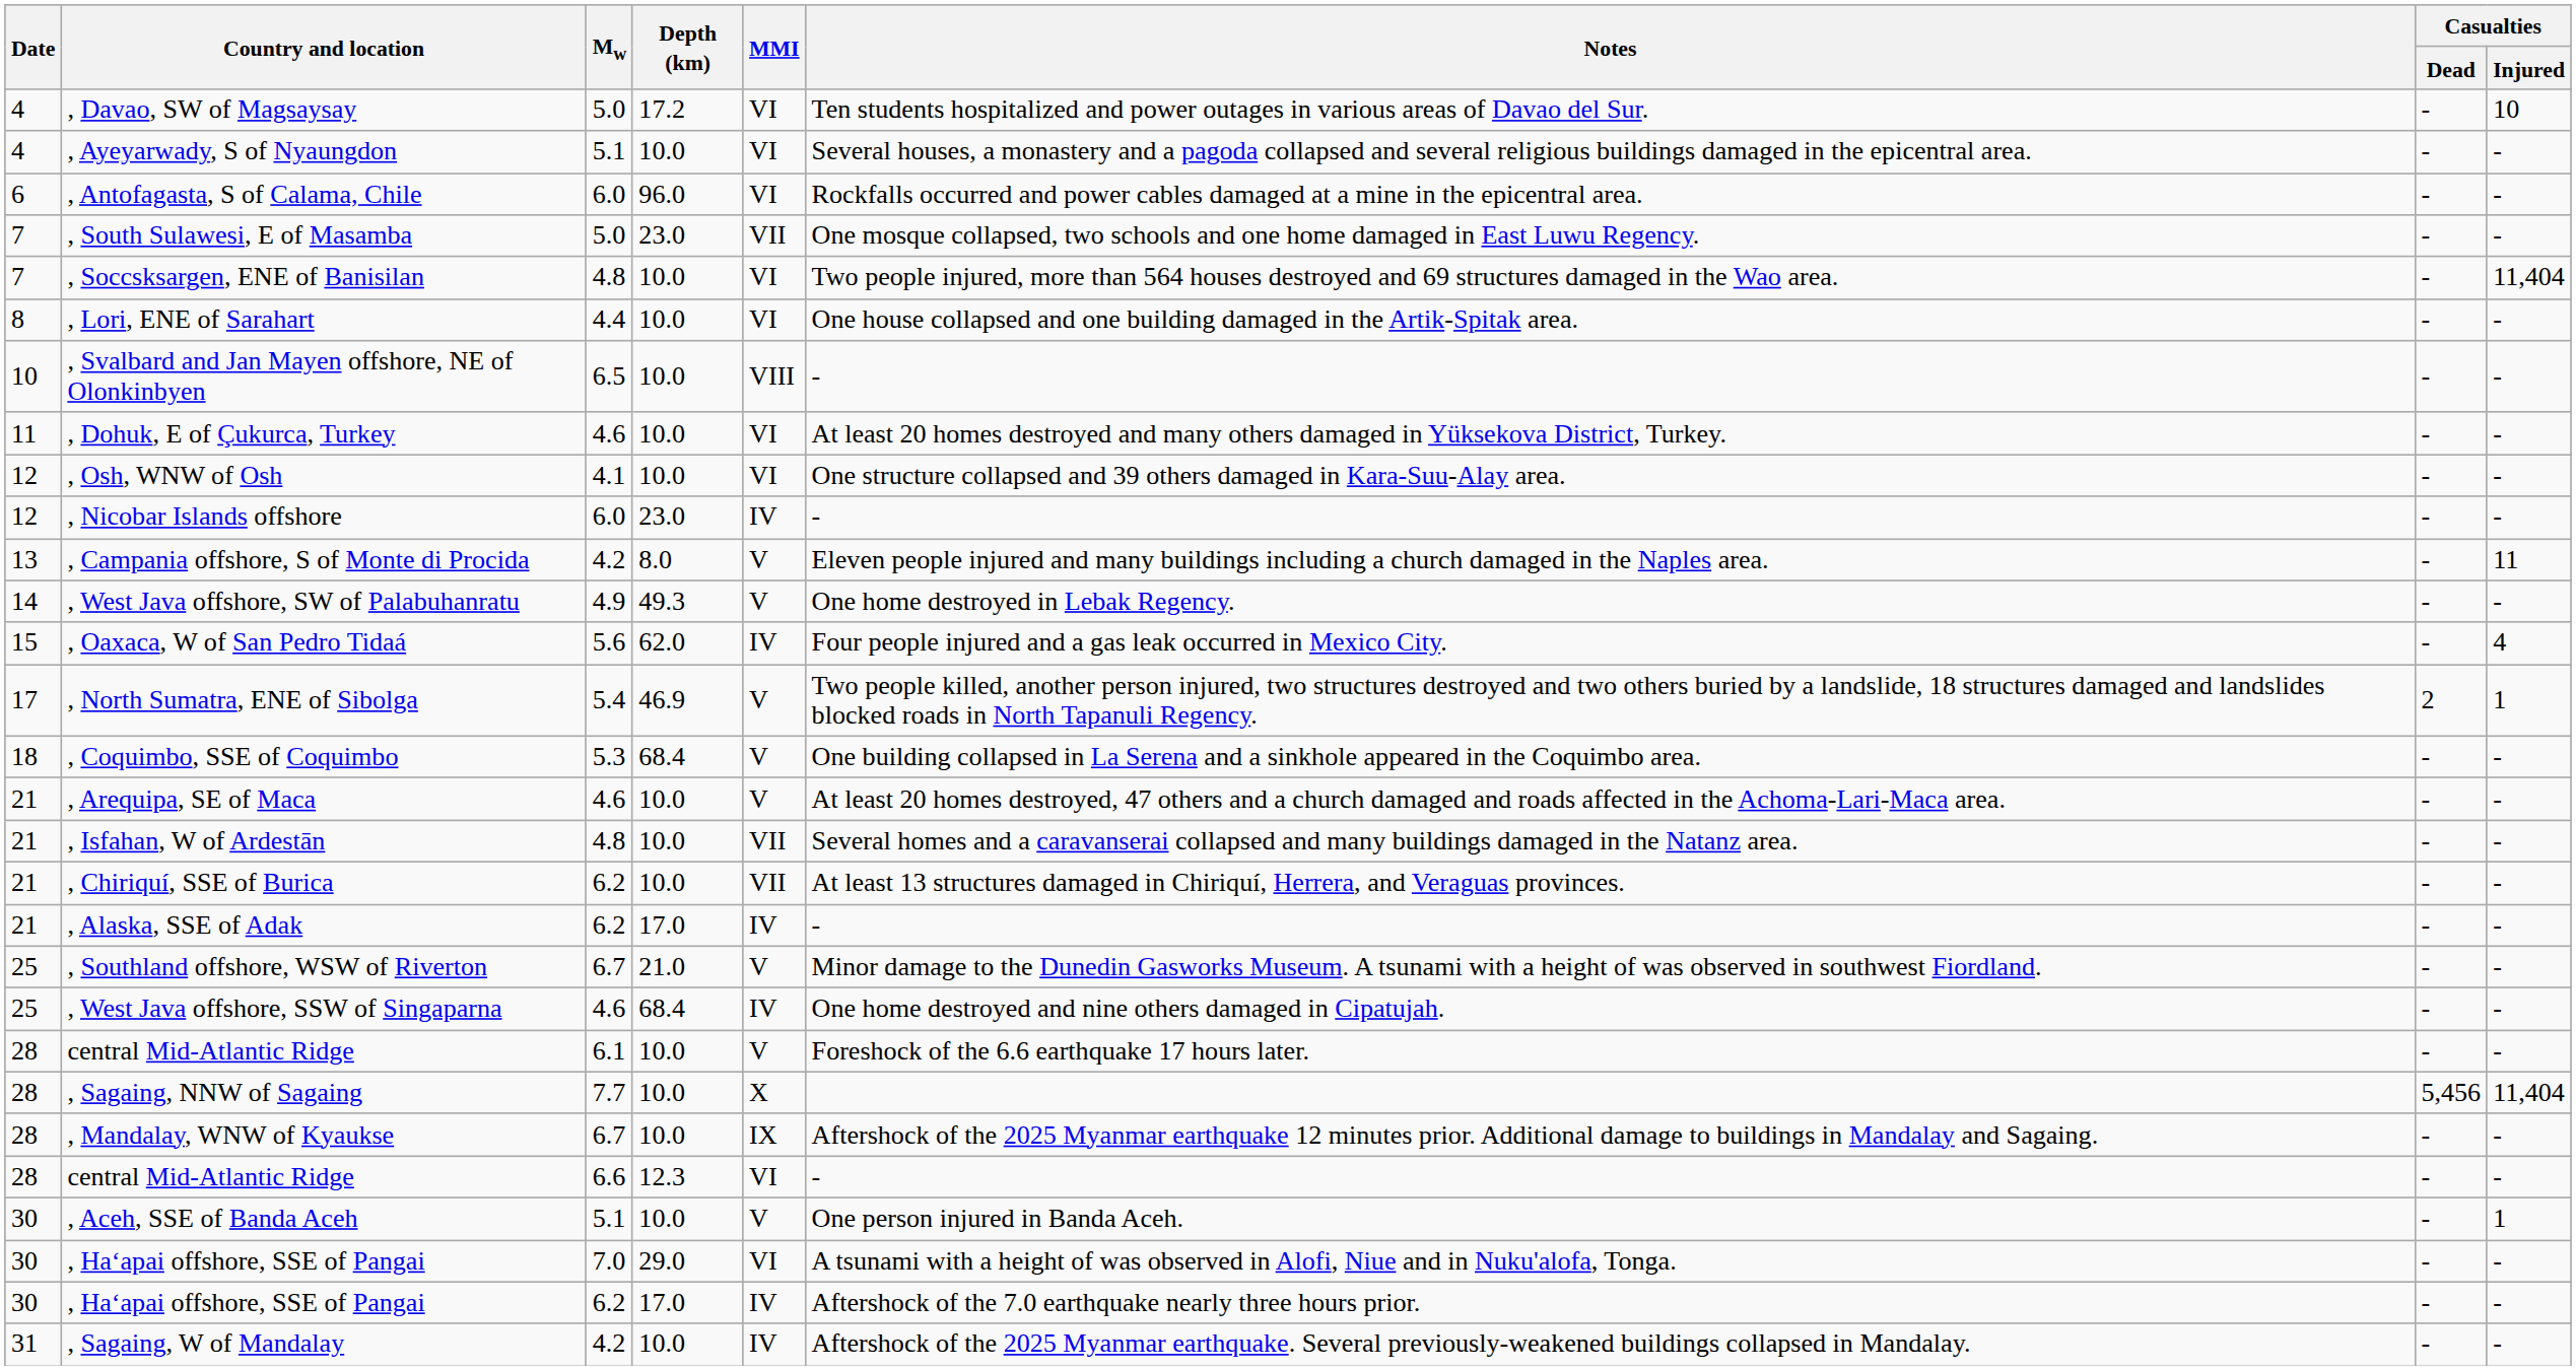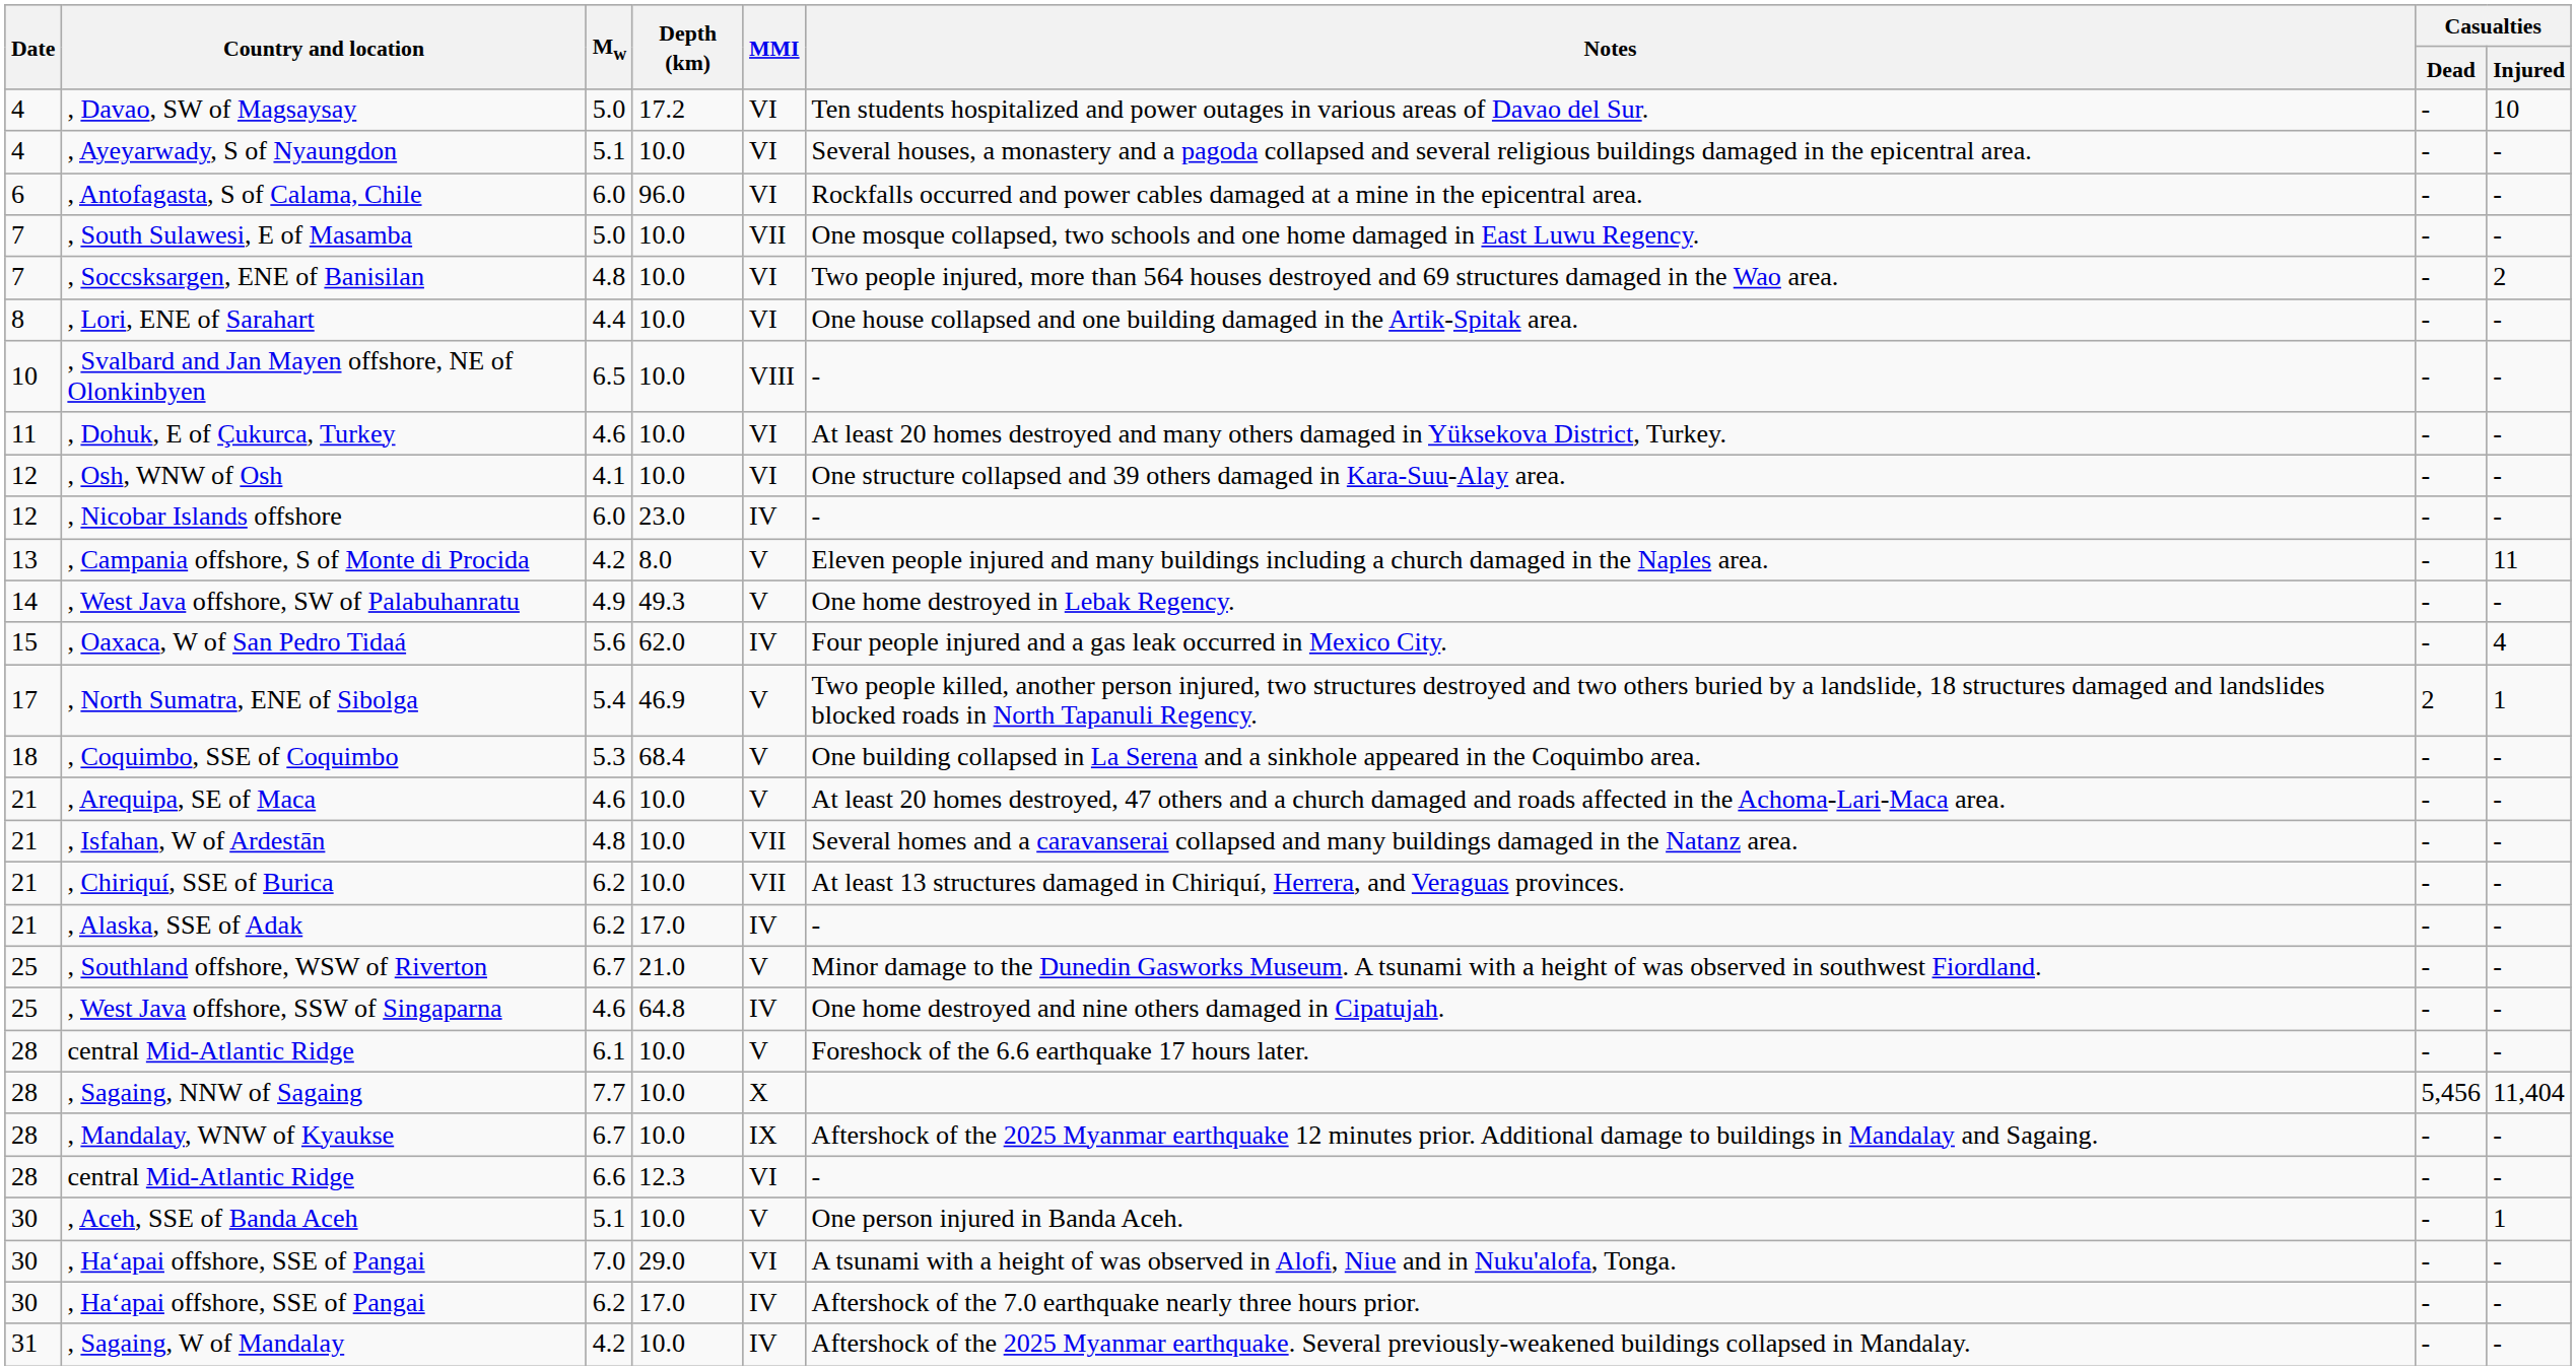 <table class="wikitable sortable" style="border:1px black;  margin-left:1em;">
 <tr>
 <th rowspan="2"><small>Date</small></th>
 <th rowspan="2" style="width: 310px"><small>Country and location</small></th>
 <th rowspan="2"><small>M<sub>w</sub></small></th>
 <th rowspan="2"><small>Depth (km)</small></th>
 <th rowspan="2"><small><a href='#'>MMI</a></small></th>
 <th rowspan="2" class="unsortable"><small>Notes</small></th>
 <th colspan="2"><small>Casualties</small></th>
 </tr>
 <tr>
 <th><small>Dead</small></th>
 <th><small>Injured</small></th>
 </tr>
 <tr>
 <td>4</td>
 <td>, <a href='#'>Davao</a>,  SW of <a href='#'>Magsaysay</a></td>
 <td>5.0</td>
 <td>17.2</td>
 <td>VI</td>
 <td>Ten students hospitalized and power outages in various areas of <a href='#'>Davao del Sur</a>.</td>
 <td>-</td>
 <td>10</td>
 </tr>
 <tr>
 <td>4</td>
 <td>, <a href='#'>Ayeyarwady</a>,  S of <a href='#'>Nyaungdon</a></td>
 <td>5.1</td>
 <td>10.0</td>
 <td>VI</td>
 <td>Several houses, a monastery and a <a href='#'>pagoda</a> collapsed and several religious buildings damaged in the epicentral area.</td>
 <td>-</td>
 <td>-</td>
 </tr>
 <tr>
 <td>6</td>
 <td>, <a href='#'>Antofagasta</a>,  S of <a href='#'>Calama, Chile</a></td>
 <td>6.0</td>
 <td>96.0</td>
 <td>VI</td>
 <td>Rockfalls occurred and power cables damaged at a mine in the epicentral area.</td>
 <td>-</td>
 <td>-</td>
 </tr>
 <tr>
 <td>7</td>
 <td>, <a href='#'>South Sulawesi</a>,  E of <a href='#'>Masamba</a></td>
 <td>5.0</td>
-<td>23.0</td>
+<td>10.0</td>
 <td>VII</td>
 <td>One mosque collapsed, two schools and one home damaged in <a href='#'>East Luwu Regency</a>.</td>
 <td>-</td>
 <td>-</td>
 </tr>
 <tr>
 <td>7</td>
 <td>, <a href='#'>Soccsksargen</a>,  ENE of <a href='#'>Banisilan</a></td>
 <td>4.8</td>
 <td>10.0</td>
 <td>VI</td>
 <td>Two people injured, more than 564 houses destroyed and 69 structures damaged in the <a href='#'>Wao</a> area.</td>
 <td>-</td>
-<td>11,404</td>
+<td>2</td>
 </tr>
 <tr>
 <td>8</td>
 <td>, <a href='#'>Lori</a>,  ENE of <a href='#'>Sarahart</a></td>
 <td>4.4</td>
 <td>10.0</td>
 <td>VI</td>
 <td>One house collapsed and one building damaged in the <a href='#'>Artik</a>-<a href='#'>Spitak</a> area.</td>
 <td>-</td>
 <td>-</td>
 </tr>
 <tr>
 <td>10</td>
 <td>, <a href='#'>Svalbard and Jan Mayen</a> offshore,  NE of <a href='#'>Olonkinbyen</a></td>
 <td>6.5</td>
 <td>10.0</td>
 <td>VIII</td>
 <td>-</td>
 <td>-</td>
 <td>-</td>
 </tr>
 <tr>
 <td>11</td>
 <td>, <a href='#'>Dohuk</a>,  E of <a href='#'>Çukurca</a>, <a href='#'>Turkey</a></td>
 <td>4.6</td>
 <td>10.0</td>
 <td>VI</td>
 <td>At least 20 homes destroyed and many others damaged in <a href='#'>Yüksekova District</a>, Turkey.</td>
 <td>-</td>
 <td>-</td>
 </tr>
 <tr>
 <td>12</td>
 <td>, <a href='#'>Osh</a>,  WNW of <a href='#'>Osh</a></td>
 <td>4.1</td>
 <td>10.0</td>
 <td>VI</td>
 <td>One structure collapsed and 39 others damaged in <a href='#'>Kara-Suu</a>-<a href='#'>Alay</a> area.</td>
 <td>-</td>
 <td>-</td>
 </tr>
 <tr>
 <td>12</td>
 <td>, <a href='#'>Nicobar Islands</a> offshore</td>
 <td>6.0</td>
 <td>23.0</td>
 <td>IV</td>
 <td>-</td>
 <td>-</td>
 <td>-</td>
 </tr>
 <tr>
 <td>13</td>
 <td>, <a href='#'>Campania</a> offshore,  S of <a href='#'>Monte di Procida</a></td>
 <td>4.2</td>
 <td>8.0</td>
 <td>V</td>
 <td>Eleven people injured and many buildings including a church damaged in the <a href='#'>Naples</a> area.</td>
 <td>-</td>
 <td>11</td>
 </tr>
 <tr>
 <td>14</td>
 <td>, <a href='#'>West Java</a> offshore,  SW of <a href='#'>Palabuhanratu</a></td>
 <td>4.9</td>
 <td>49.3</td>
 <td>V</td>
 <td>One home destroyed in <a href='#'>Lebak Regency</a>.</td>
 <td>-</td>
 <td>-</td>
 </tr>
 <tr>
 <td>15</td>
 <td>, <a href='#'>Oaxaca</a>,  W of <a href='#'>San Pedro Tidaá</a></td>
 <td>5.6</td>
 <td>62.0</td>
 <td>IV</td>
 <td>Four people injured and a gas leak occurred in <a href='#'>Mexico City</a>.</td>
 <td>-</td>
 <td>4</td>
 </tr>
 <tr>
 <td>17</td>
 <td>, <a href='#'>North Sumatra</a>,  ENE of <a href='#'>Sibolga</a></td>
 <td>5.4</td>
 <td>46.9</td>
 <td>V</td>
 <td>Two people killed, another person injured, two structures destroyed and two others buried by a landslide, 18 structures damaged and landslides blocked roads in <a href='#'>North Tapanuli Regency</a>.</td>
 <td>2</td>
 <td>1</td>
 </tr>
 <tr>
 <td>18</td>
 <td>, <a href='#'>Coquimbo</a>,  SSE of <a href='#'>Coquimbo</a></td>
 <td>5.3</td>
 <td>68.4</td>
 <td>V</td>
 <td>One building collapsed in <a href='#'>La Serena</a> and a sinkhole appeared in the Coquimbo area.</td>
 <td>-</td>
 <td>-</td>
 </tr>
 <tr>
 <td>21</td>
 <td>, <a href='#'>Arequipa</a>,  SE of <a href='#'>Maca</a></td>
 <td>4.6</td>
 <td>10.0</td>
 <td>V</td>
 <td>At least 20 homes destroyed, 47 others and a church damaged and roads affected in the <a href='#'>Achoma</a>-<a href='#'>Lari</a>-<a href='#'>Maca</a> area.</td>
 <td>-</td>
 <td>-</td>
 </tr>
 <tr>
 <td>21</td>
 <td>, <a href='#'>Isfahan</a>,  W of <a href='#'>Ardestān</a></td>
 <td>4.8</td>
 <td>10.0</td>
 <td>VII</td>
 <td>Several homes and a <a href='#'>caravanserai</a> collapsed and many buildings damaged in the <a href='#'>Natanz</a> area.</td>
 <td>-</td>
 <td>-</td>
 </tr>
 <tr>
 <td>21</td>
 <td>, <a href='#'>Chiriquí</a>,  SSE of <a href='#'>Burica</a></td>
 <td>6.2</td>
 <td>10.0</td>
 <td>VII</td>
 <td>At least 13 structures damaged in Chiriquí, <a href='#'>Herrera</a>, and <a href='#'>Veraguas</a> provinces.</td>
 <td>-</td>
 <td>-</td>
 </tr>
 <tr>
 <td>21</td>
 <td>, <a href='#'>Alaska</a>,  SSE of <a href='#'>Adak</a></td>
 <td>6.2</td>
 <td>17.0</td>
 <td>IV</td>
 <td>-</td>
 <td>-</td>
 <td>-</td>
 </tr>
 <tr>
 <td>25</td>
 <td>, <a href='#'>Southland</a> offshore,  WSW of <a href='#'>Riverton</a></td>
 <td>6.7</td>
 <td>21.0</td>
 <td>V</td>
 <td>Minor damage to the <a href='#'>Dunedin Gasworks Museum</a>. A tsunami with a height of  was observed in southwest <a href='#'>Fiordland</a>.</td>
 <td>-</td>
 <td>-</td>
 </tr>
 <tr>
 <td>25</td>
 <td>, <a href='#'>West Java</a> offshore,  SSW of <a href='#'>Singaparna</a></td>
 <td>4.6</td>
-<td>68.4</td>
+<td>64.8</td>
 <td>IV</td>
 <td>One home destroyed and nine others damaged in <a href='#'>Cipatujah</a>.</td>
 <td>-</td>
 <td>-</td>
 </tr>
 <tr>
 <td>28</td>
 <td>central <a href='#'>Mid-Atlantic Ridge</a></td>
 <td>6.1</td>
 <td>10.0</td>
 <td>V</td>
 <td>Foreshock of the 6.6 earthquake 17 hours later.</td>
 <td>-</td>
 <td>-</td>
 </tr>
 <tr>
 <td>28</td>
 <td>, <a href='#'>Sagaing</a>,  NNW of <a href='#'>Sagaing</a></td>
 <td>7.7</td>
 <td>10.0</td>
 <td>X</td>
 <td></td>
 <td>5,456</td>
 <td>11,404</td>
 </tr>
 <tr>
 <td>28</td>
 <td>, <a href='#'>Mandalay</a>,  WNW of <a href='#'>Kyaukse</a></td>
 <td>6.7</td>
 <td>10.0</td>
 <td>IX</td>
 <td>Aftershock of the <a href='#'>2025 Myanmar earthquake</a> 12 minutes prior. Additional damage to buildings in <a href='#'>Mandalay</a> and Sagaing.</td>
 <td>-</td>
 <td>-</td>
 </tr>
 <tr>
 <td>28</td>
 <td>central <a href='#'>Mid-Atlantic Ridge</a></td>
 <td>6.6</td>
 <td>12.3</td>
 <td>VI</td>
 <td>-</td>
 <td>-</td>
 <td>-</td>
 </tr>
 <tr>
 <td>30</td>
 <td>, <a href='#'>Aceh</a>,  SSE of <a href='#'>Banda Aceh</a></td>
 <td>5.1</td>
 <td>10.0</td>
 <td>V</td>
 <td>One person injured in Banda Aceh.</td>
 <td>-</td>
 <td>1</td>
 </tr>
 <tr>
 <td>30</td>
 <td>, <a href='#'>Haʻapai</a> offshore,  SSE of <a href='#'>Pangai</a></td>
 <td>7.0</td>
 <td>29.0</td>
 <td>VI</td>
 <td>A tsunami with a height of  was observed in <a href='#'>Alofi</a>, <a href='#'>Niue</a> and  in <a href='#'>Nuku'alofa</a>, Tonga.</td>
 <td>-</td>
 <td>-</td>
 </tr>
 <tr>
 <td>30</td>
 <td>, <a href='#'>Haʻapai</a> offshore,  SSE of <a href='#'>Pangai</a></td>
 <td>6.2</td>
 <td>17.0</td>
 <td>IV</td>
 <td>Aftershock of the 7.0 earthquake nearly three hours prior.</td>
 <td>-</td>
 <td>-</td>
 </tr>
 <tr>
 <td>31</td>
 <td>, <a href='#'>Sagaing</a>,  W of <a href='#'>Mandalay</a></td>
 <td>4.2</td>
 <td>10.0</td>
 <td>IV</td>
 <td>Aftershock of the <a href='#'>2025 Myanmar earthquake</a>. Several previously-weakened buildings collapsed in Mandalay.</td>
 <td>-</td>
 <td>-</td>
 </tr>
 <tr>
 </tr>
 </table>
